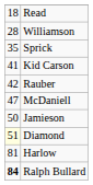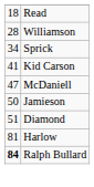 <table class="wikitable">
 <tr>
 </tr>
 <tr>
 <td>18</td>
 <td>Read</td>
 </tr>
 <tr>
 <td>28</td>
 <td>Williamson</td>
 </tr>
 <tr>
-<td>35</td>
+<td>34</td>
 <td>Sprick</td>
 </tr>
 <tr>
 <td>41</td>
 <td>Kid Carson</td>
-</tr>
-<tr>
-<td>42</td>
-<td>Rauber</td>
 </tr>
 <tr>
 <td>47</td>
 <td>McDaniell</td>
 </tr>
 <tr>
 <td>50</td>
 <td>Jamieson</td>
 </tr>
 <tr>
-<td style="background: lightyellow;">51</td>
+<td>51</td>
 <td>Diamond</td>
 </tr>
 <tr>
 <td>81</td>
 <td>Harlow</td>
 </tr>
 <tr>
 <td><strong>84</strong></td>
 <td>Ralph Bullard</td>
 </tr>
 </table>
